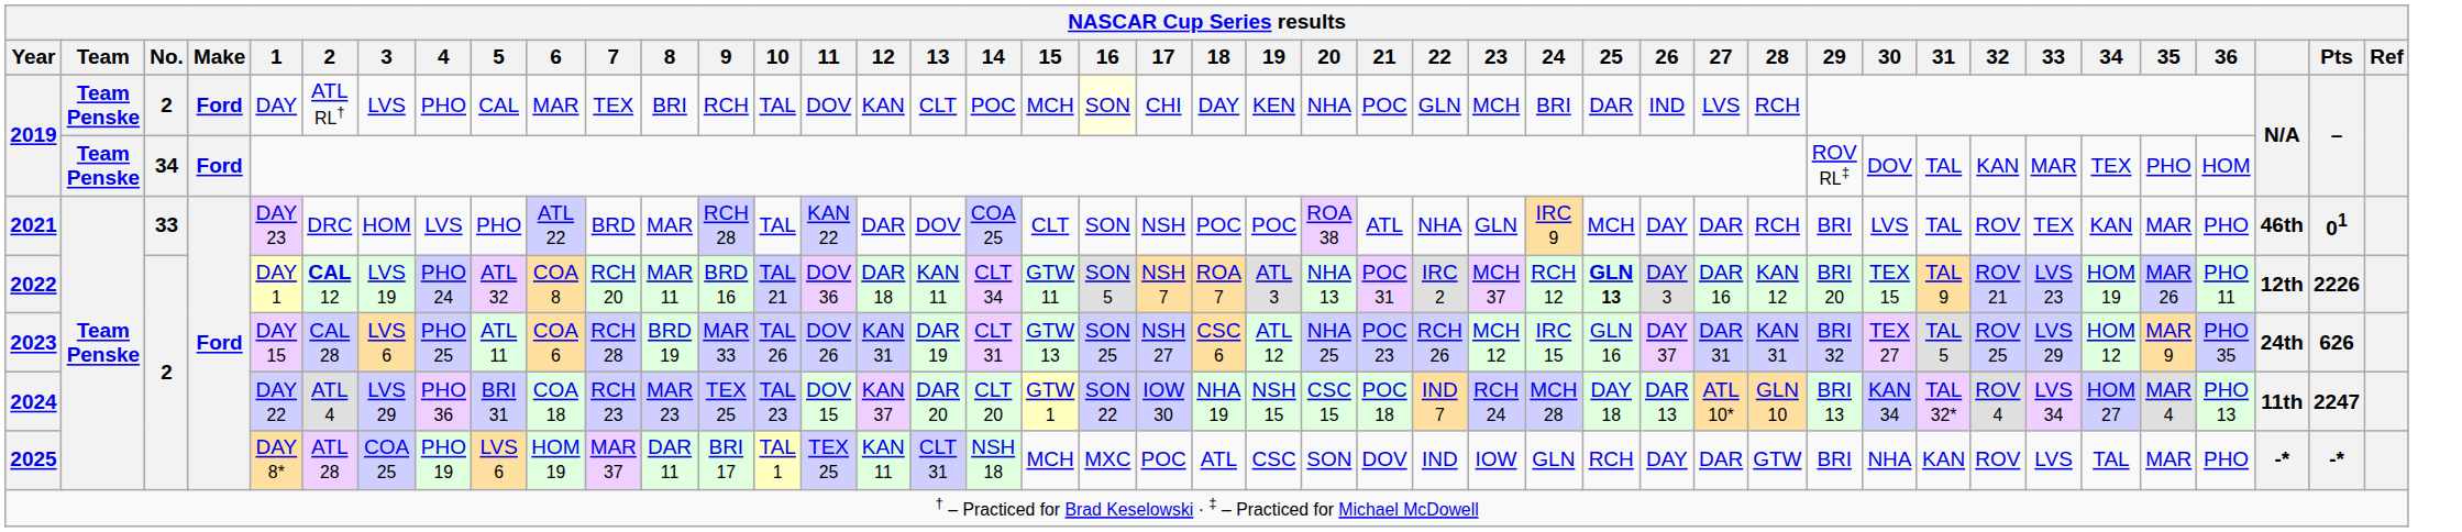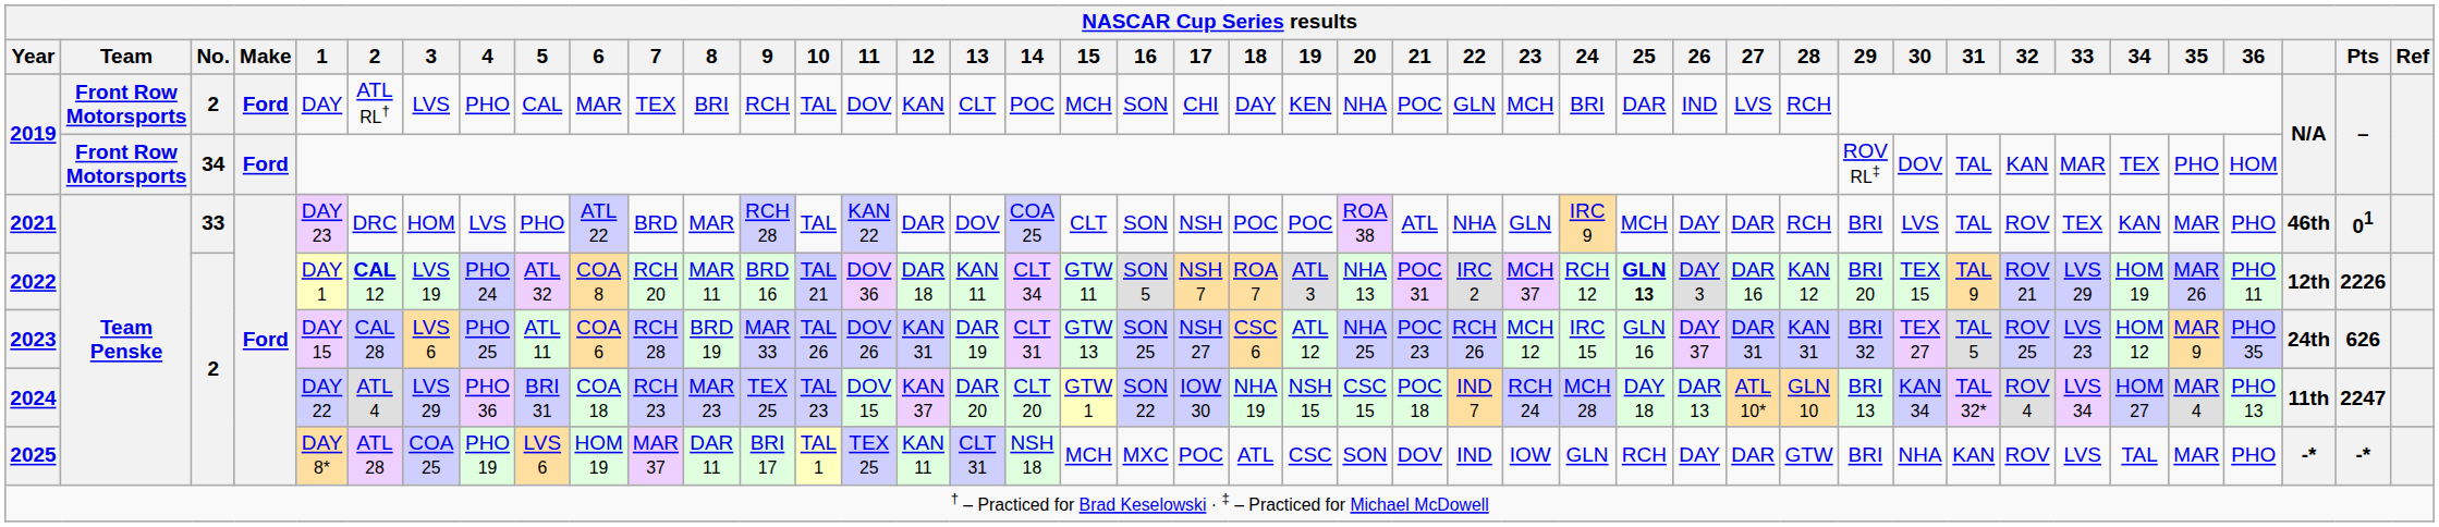 <table class="wikitable" style="text-align:center; font-size:75%">
 <tr>
 <th colspan=43><a href='#'>NASCAR Cup Series</a> results</th>
 </tr>
 <tr>
 <th>Year</th>
 <th>Team</th>
 <th>No.</th>
 <th>Make</th>
 <th>1</th>
 <th>2</th>
 <th>3</th>
 <th>4</th>
 <th>5</th>
 <th>6</th>
 <th>7</th>
 <th>8</th>
 <th>9</th>
 <th>10</th>
 <th>11</th>
 <th>12</th>
 <th>13</th>
 <th>14</th>
 <th>15</th>
 <th>16</th>
 <th>17</th>
 <th>18</th>
 <th>19</th>
 <th>20</th>
 <th>21</th>
 <th>22</th>
 <th>23</th>
 <th>24</th>
 <th>25</th>
 <th>26</th>
 <th>27</th>
 <th>28</th>
 <th>29</th>
 <th>30</th>
 <th>31</th>
 <th>32</th>
 <th>33</th>
 <th>34</th>
 <th>35</th>
 <th>36</th>
 <th></th>
 <th>Pts</th>
 <th>Ref</th>
 </tr>
 <tr>
 <th rowspan=2><a href='#'>2019</a></th>
-<th><a href='#'>Team Penske</a></th>
+<th><a href='#'>Front Row Motorsports</a></th>
 <th>2</th>
 <th><a href='#'>Ford</a></th>
 <td><a href='#'>DAY</a></td>
 <td><a href='#'>ATL</a><br><small>RL<sup>†</sup></small></td>
 <td><a href='#'>LVS</a></td>
 <td><a href='#'>PHO</a></td>
 <td><a href='#'>CAL</a></td>
 <td><a href='#'>MAR</a></td>
 <td><a href='#'>TEX</a></td>
 <td><a href='#'>BRI</a></td>
 <td><a href='#'>RCH</a></td>
 <td><a href='#'>TAL</a></td>
 <td><a href='#'>DOV</a></td>
 <td><a href='#'>KAN</a></td>
 <td><a href='#'>CLT</a></td>
 <td><a href='#'>POC</a></td>
 <td><a href='#'>MCH</a></td>
-<td style="background: lightyellow;"><a href='#'>SON</a></td>
+<td><a href='#'>SON</a></td>
 <td><a href='#'>CHI</a></td>
 <td><a href='#'>DAY</a></td>
 <td><a href='#'>KEN</a></td>
 <td><a href='#'>NHA</a></td>
 <td><a href='#'>POC</a></td>
 <td><a href='#'>GLN</a></td>
 <td><a href='#'>MCH</a></td>
 <td><a href='#'>BRI</a></td>
 <td><a href='#'>DAR</a></td>
 <td><a href='#'>IND</a></td>
 <td><a href='#'>LVS</a></td>
 <td><a href='#'>RCH</a></td>
 <td colspan=8></td>
 <th rowspan=2>N/A</th>
 <th rowspan=2>–</th>
 <th rowspan=2></th>
 </tr>
 <tr>
-<th><a href='#'>Team Penske</a></th>
+<th><a href='#'>Front Row Motorsports</a></th>
 <th>34</th>
 <th><a href='#'>Ford</a></th>
 <td colspan=28></td>
 <td><a href='#'>ROV</a><br><small>RL<sup>‡</sup></small></td>
 <td><a href='#'>DOV</a></td>
 <td><a href='#'>TAL</a></td>
 <td><a href='#'>KAN</a></td>
 <td><a href='#'>MAR</a></td>
 <td><a href='#'>TEX</a></td>
 <td><a href='#'>PHO</a></td>
 <td><a href='#'>HOM</a></td>
 </tr>
 <tr>
 <th><a href='#'>2021</a></th>
 <th rowspan=5><a href='#'>Team Penske</a></th>
 <th>33</th>
 <th rowspan=5><a href='#'>Ford</a></th>
 <td style="background:#EFCFFF;"><a href='#'>DAY</a><br><small>23</small></td>
 <td><a href='#'>DRC</a></td>
 <td><a href='#'>HOM</a></td>
 <td><a href='#'>LVS</a></td>
 <td><a href='#'>PHO</a></td>
 <td style="background:#CFCFFF;"><a href='#'>ATL</a><br><small>22</small></td>
 <td><a href='#'>BRD</a></td>
 <td><a href='#'>MAR</a></td>
 <td style="background:#CFCFFF;"><a href='#'>RCH</a><br><small>28</small></td>
 <td><a href='#'>TAL</a></td>
 <td style="background:#CFCFFF;"><a href='#'>KAN</a><br><small>22</small></td>
 <td><a href='#'>DAR</a></td>
 <td><a href='#'>DOV</a></td>
 <td style="background:#CFCFFF;"><a href='#'>COA</a><br><small>25</small></td>
 <td><a href='#'>CLT</a></td>
 <td><a href='#'>SON</a></td>
 <td><a href='#'>NSH</a></td>
 <td><a href='#'>POC</a></td>
 <td><a href='#'>POC</a></td>
 <td style="background:#EFCFFF;"><a href='#'>ROA</a><br><small>38</small></td>
 <td><a href='#'>ATL</a></td>
 <td><a href='#'>NHA</a></td>
 <td><a href='#'>GLN</a></td>
 <td style="background:#FFDF9F;"><a href='#'>IRC</a><br><small>9</small></td>
 <td><a href='#'>MCH</a></td>
 <td><a href='#'>DAY</a></td>
 <td><a href='#'>DAR</a></td>
 <td><a href='#'>RCH</a></td>
 <td><a href='#'>BRI</a></td>
 <td><a href='#'>LVS</a></td>
 <td><a href='#'>TAL</a></td>
 <td><a href='#'>ROV</a></td>
 <td><a href='#'>TEX</a></td>
 <td><a href='#'>KAN</a></td>
 <td><a href='#'>MAR</a></td>
 <td><a href='#'>PHO</a></td>
 <th>46th</th>
 <th>0<sup>1</sup></th>
 <th></th>
 </tr>
 <tr>
 <th><a href='#'>2022</a></th>
 <th rowspan=4>2</th>
 <td style="background:#FFFFBF;"><a href='#'>DAY</a><br><small>1</small></td>
 <td style="background:#DFFFDF;"><strong> <a href='#'>CAL</a></strong><br><small>12</small></td>
 <td style="background:#DFFFDF;"><a href='#'>LVS</a><br><small>19</small></td>
 <td style="background:#CFCFFF;"><a href='#'>PHO</a><br><small>24</small></td>
 <td style="background:#EFCFFF;"><a href='#'>ATL</a><br><small>32</small></td>
 <td style="background:#FFDF9F;"><a href='#'>COA</a><br><small>8</small></td>
 <td style="background:#DFFFDF;"><a href='#'>RCH</a><br><small>20</small></td>
 <td style="background:#DFFFDF;"><a href='#'>MAR</a><br><small>11</small></td>
 <td style="background:#DFFFDF;"><a href='#'>BRD</a><br><small>16</small></td>
 <td style="background:#CFCFFF;"><a href='#'>TAL</a><br><small>21</small></td>
 <td style="background:#EFCFFF;"><a href='#'>DOV</a><br><small>36</small></td>
 <td style="background:#DFFFDF;"><a href='#'>DAR</a><br><small>18</small></td>
 <td style="background:#DFFFDF;"><a href='#'>KAN</a><br><small>11</small></td>
 <td style="background:#EFCFFF;"><a href='#'>CLT</a><br><small>34</small></td>
 <td style="background:#DFFFDF;"><a href='#'>GTW</a><br><small>11</small></td>
 <td style="background:#DFDFDF;"><a href='#'>SON</a><br><small>5</small></td>
 <td style="background:#FFDF9F;"><a href='#'>NSH</a><br><small>7</small></td>
 <td style="background:#FFDF9F;"><a href='#'>ROA</a><br><small>7</small></td>
 <td style="background:#DFDFDF;"><a href='#'>ATL</a><br><small>3</small></td>
 <td style="background:#DFFFDF;"><a href='#'>NHA</a><br><small>13</small></td>
 <td style="background:#EFCFFF;"><a href='#'>POC</a><br><small>31</small></td>
 <td style="background:#DFDFDF;"><a href='#'>IRC</a><br><small>2</small></td>
 <td style="background:#EFCFFF;"><a href='#'>MCH</a><br><small>37</small></td>
 <td style="background:#DFFFDF;"><a href='#'>RCH</a><br><small>12</small></td>
 <td style="background:#DFFFDF;"><strong><a href='#'>GLN</a><br><small>13</small></strong></td>
 <td style="background:#DFDFDF;"><a href='#'>DAY</a><br><small>3</small></td>
 <td style="background:#DFFFDF;"><a href='#'>DAR</a><br><small>16</small></td>
 <td style="background:#DFFFDF;"><a href='#'>KAN</a><br><small>12</small></td>
 <td style="background:#DFFFDF;"><a href='#'>BRI</a><br><small>20</small></td>
 <td style="background:#DFFFDF;"><a href='#'>TEX</a><br><small>15</small></td>
 <td style="background:#FFDF9F;"><a href='#'>TAL</a><br><small>9</small></td>
 <td style="background:#CFCFFF;"><a href='#'>ROV</a><br><small>21</small></td>
-<td style="background:#CFCFFF;"><a href='#'>LVS</a><br><small>23</small></td>
+<td style="background:#CFCFFF;"><a href='#'>LVS</a><br><small>29</small></td>
 <td style="background:#DFFFDF;"><a href='#'>HOM</a><br><small>19</small></td>
 <td style="background:#CFCFFF;"><a href='#'>MAR</a><br><small>26</small></td>
 <td style="background:#DFFFDF;"><a href='#'>PHO</a><br><small>11</small></td>
 <th>12th</th>
 <th>2226</th>
 <th></th>
 </tr>
 <tr>
 <th><a href='#'>2023</a></th>
 <td style="background:#EFCFFF;"><a href='#'>DAY</a><br><small>15</small></td>
 <td style="background:#CFCFFF;"><a href='#'>CAL</a><br><small>28</small></td>
 <td style="background:#FFDF9F;"><a href='#'>LVS</a><br><small>6</small></td>
 <td style="background:#CFCFFF;"><a href='#'>PHO</a><br><small>25</small></td>
 <td style="background:#DFFFDF;"><a href='#'>ATL</a><br><small>11</small></td>
 <td style="background:#FFDF9F;"><a href='#'>COA</a><br><small>6</small></td>
 <td style="background:#CFCFFF;"><a href='#'>RCH</a><br><small>28</small></td>
 <td style="background:#DFFFDF;"><a href='#'>BRD</a><br><small>19</small></td>
 <td style="background:#CFCFFF;"><a href='#'>MAR</a><br><small>33</small></td>
 <td style="background:#CFCFFF;"><a href='#'>TAL</a><br><small>26</small></td>
 <td style="background:#CFCFFF;"><a href='#'>DOV</a><br><small>26</small></td>
 <td style="background:#CFCFFF;"><a href='#'>KAN</a><br><small>31</small></td>
 <td style="background:#DFFFDF;"><a href='#'>DAR</a><br><small>19</small></td>
 <td style="background:#EFCFFF;"><a href='#'>CLT</a><br><small>31</small></td>
 <td style="background:#DFFFDF;"><a href='#'>GTW</a><br><small>13</small></td>
 <td style="background:#CFCFFF;"><a href='#'>SON</a><br><small>25</small></td>
 <td style="background:#CFCFFF;"><a href='#'>NSH</a><br><small>27</small></td>
 <td style="background:#FFDF9F;"><a href='#'>CSC</a><br><small>6</small></td>
 <td style="background:#DFFFDF;"><a href='#'>ATL</a><br><small>12</small></td>
 <td style="background:#CFCFFF;"><a href='#'>NHA</a><br><small>25</small></td>
 <td style="background:#CFCFFF;"><a href='#'>POC</a><br><small>23</small></td>
 <td style="background:#CFCFFF;"><a href='#'>RCH</a><br><small>26</small></td>
 <td style="background:#DFFFDF;"><a href='#'>MCH</a><br><small>12</small></td>
 <td style="background:#DFFFDF;"><a href='#'>IRC</a><br><small>15</small></td>
 <td style="background:#DFFFDF;"><a href='#'>GLN</a><br><small>16</small></td>
 <td style="background:#EFCFFF;"><a href='#'>DAY</a><br><small>37</small></td>
 <td style="background:#CFCFFF;"><a href='#'>DAR</a><br><small>31</small></td>
 <td style="background:#CFCFFF;"><a href='#'>KAN</a><br><small>31</small></td>
 <td style="background:#CFCFFF;"><a href='#'>BRI</a><br><small>32</small></td>
 <td style="background:#EFCFFF;"><a href='#'>TEX</a><br><small>27</small></td>
 <td style="background:#DFDFDF;"><a href='#'>TAL</a><br><small>5</small></td>
 <td style="background:#CFCFFF;"><a href='#'>ROV</a><br><small>25</small></td>
-<td style="background:#CFCFFF;"><a href='#'>LVS</a><br><small>29</small></td>
+<td style="background:#CFCFFF;"><a href='#'>LVS</a><br><small>23</small></td>
 <td style="background:#DFFFDF;"><a href='#'>HOM</a><br><small>12</small></td>
 <td style="background:#FFDF9F;"><a href='#'>MAR</a><br><small>9</small></td>
 <td style="background:#CFCFFF;"><a href='#'>PHO</a><br><small>35</small></td>
 <th>24th</th>
 <th>626</th>
 <th></th>
 </tr>
 <tr>
 <th><a href='#'>2024</a></th>
 <td style="background:#CFCFFF;"><a href='#'>DAY</a><br><small>22</small></td>
 <td style="background:#DFDFDF;"><a href='#'>ATL</a><br><small>4</small></td>
 <td style="background:#CFCFFF;"><a href='#'>LVS</a><br><small>29</small></td>
 <td style="background:#EFCFFF;"><a href='#'>PHO</a><br><small>36</small></td>
 <td style="background:#CFCFFF;"><a href='#'>BRI</a><br><small>31</small></td>
 <td style="background:#DFFFDF;"><a href='#'>COA</a><br><small>18</small></td>
 <td style="background:#CFCFFF;"><a href='#'>RCH</a><br><small>23</small></td>
 <td style="background:#CFCFFF;"><a href='#'>MAR</a><br><small>23</small></td>
 <td style="background:#CFCFFF;"><a href='#'>TEX</a><br><small>25</small></td>
 <td style="background:#CFCFFF;"><a href='#'>TAL</a><br><small>23</small></td>
 <td style="background:#DFFFDF;"><a href='#'>DOV</a><br><small>15</small></td>
 <td style="background:#EFCFFF;"><a href='#'>KAN</a><br><small>37</small></td>
 <td style="background:#DFFFDF;"><a href='#'>DAR</a><br><small>20</small></td>
 <td style="background:#DFFFDF;"><a href='#'>CLT</a><br><small>20</small></td>
 <td style="background:#FFFFBF;"><a href='#'>GTW</a><br><small>1</small></td>
 <td style="background:#CFCFFF;"><a href='#'>SON</a><br><small>22</small></td>
 <td style="background:#CFCFFF;"><a href='#'>IOW</a><br><small>30</small></td>
 <td style="background:#DFFFDF;"><a href='#'>NHA</a><br><small>19</small></td>
 <td style="background:#DFFFDF;"><a href='#'>NSH</a><br><small>15</small></td>
 <td style="background:#DFFFDF;"><a href='#'>CSC</a><br><small>15</small></td>
 <td style="background:#DFFFDF;"><a href='#'>POC</a><br><small>18</small></td>
 <td style="background:#FFDF9F;"><a href='#'>IND</a><br><small>7</small></td>
 <td style="background:#CFCFFF;"><a href='#'>RCH</a><br><small>24</small></td>
 <td style="background:#CFCFFF;"><a href='#'>MCH</a><br><small>28</small></td>
 <td style="background:#DFFFDF;"><a href='#'>DAY</a><br><small>18</small></td>
 <td style="background:#DFFFDF;"><a href='#'>DAR</a><br><small>13</small></td>
 <td style="background:#FFDF9F;"><a href='#'>ATL</a><br><small>10*</small></td>
 <td style="background:#FFDF9F;"><a href='#'>GLN</a><br><small>10</small></td>
 <td style="background:#DFFFDF;"><a href='#'>BRI</a><br><small>13</small></td>
 <td style="background:#CFCFFF;"><a href='#'>KAN</a><br><small>34</small></td>
 <td style="background:#EFCFFF;"><a href='#'>TAL</a><br><small>32*</small></td>
 <td style="background:#DFDFDF;"><a href='#'>ROV</a><br><small>4</small></td>
 <td style="background:#EFCFFF;"><a href='#'>LVS</a><br><small>34</small></td>
 <td style="background:#CFCFFF;"><a href='#'>HOM</a><br><small>27</small></td>
 <td style="background:#DFDFDF;"><a href='#'>MAR</a><br><small>4</small></td>
 <td style="background:#DFFFDF;"><a href='#'>PHO</a><br><small>13</small></td>
 <th>11th</th>
 <th>2247</th>
 <th></th>
 </tr>
 <tr>
 <th><a href='#'>2025</a></th>
 <td style="background:#FFDF9F;"><a href='#'>DAY</a><br><small>8*</small></td>
 <td style="background:#EFCFFF;"><a href='#'>ATL</a><br><small>28</small></td>
 <td style="background:#CFCFFF;"><a href='#'>COA</a><br><small>25</small></td>
 <td style="background:#DFFFDF;"><a href='#'>PHO</a><br><small>19</small></td>
 <td style="background:#FFDF9F;"><a href='#'>LVS</a><br><small>6</small></td>
 <td style="background:#DFFFDF;"><a href='#'>HOM</a><br><small>19</small></td>
 <td style="background:#EFCFFF;"><a href='#'>MAR</a><br><small>37</small></td>
 <td style="background:#DFFFDF;"><a href='#'>DAR</a><br><small>11</small></td>
 <td style="background:#DFFFDF;"><a href='#'>BRI</a><br><small>17</small></td>
 <td style="background:#FFFFBF;"><a href='#'>TAL</a><br><small>1</small></td>
 <td style="background:#CFCFFF;"><a href='#'>TEX</a><br><small>25</small></td>
 <td style="background:#DFFFDF;"><a href='#'>KAN</a><br><small>11</small></td>
 <td style="background:#CFCFFF;"><a href='#'>CLT</a><br><small>31</small></td>
 <td style="background:#DFFFDF;"><a href='#'>NSH</a><br><small>18</small></td>
 <td style="background:#;"><a href='#'>MCH</a><br><small></small></td>
 <td><a href='#'>MXC</a></td>
 <td><a href='#'>POC</a></td>
 <td><a href='#'>ATL</a></td>
 <td><a href='#'>CSC</a></td>
 <td><a href='#'>SON</a></td>
 <td><a href='#'>DOV</a></td>
 <td><a href='#'>IND</a></td>
 <td><a href='#'>IOW</a></td>
 <td><a href='#'>GLN</a></td>
 <td><a href='#'>RCH</a></td>
 <td><a href='#'>DAY</a></td>
 <td><a href='#'>DAR</a></td>
 <td><a href='#'>GTW</a></td>
 <td><a href='#'>BRI</a></td>
 <td><a href='#'>NHA</a></td>
 <td><a href='#'>KAN</a></td>
 <td><a href='#'>ROV</a></td>
 <td><a href='#'>LVS</a></td>
 <td><a href='#'>TAL</a></td>
 <td><a href='#'>MAR</a></td>
 <td><a href='#'>PHO</a></td>
 <th>-*</th>
 <th>-*</th>
 <th></th>
 </tr>
 <tr>
 <td colspan=43><small><sup>†</sup> – Practiced for <a href='#'>Brad Keselowski</a> · <sup>‡</sup> – Practiced for <a href='#'>Michael McDowell</a></small></td>
 </tr>
 </table>
